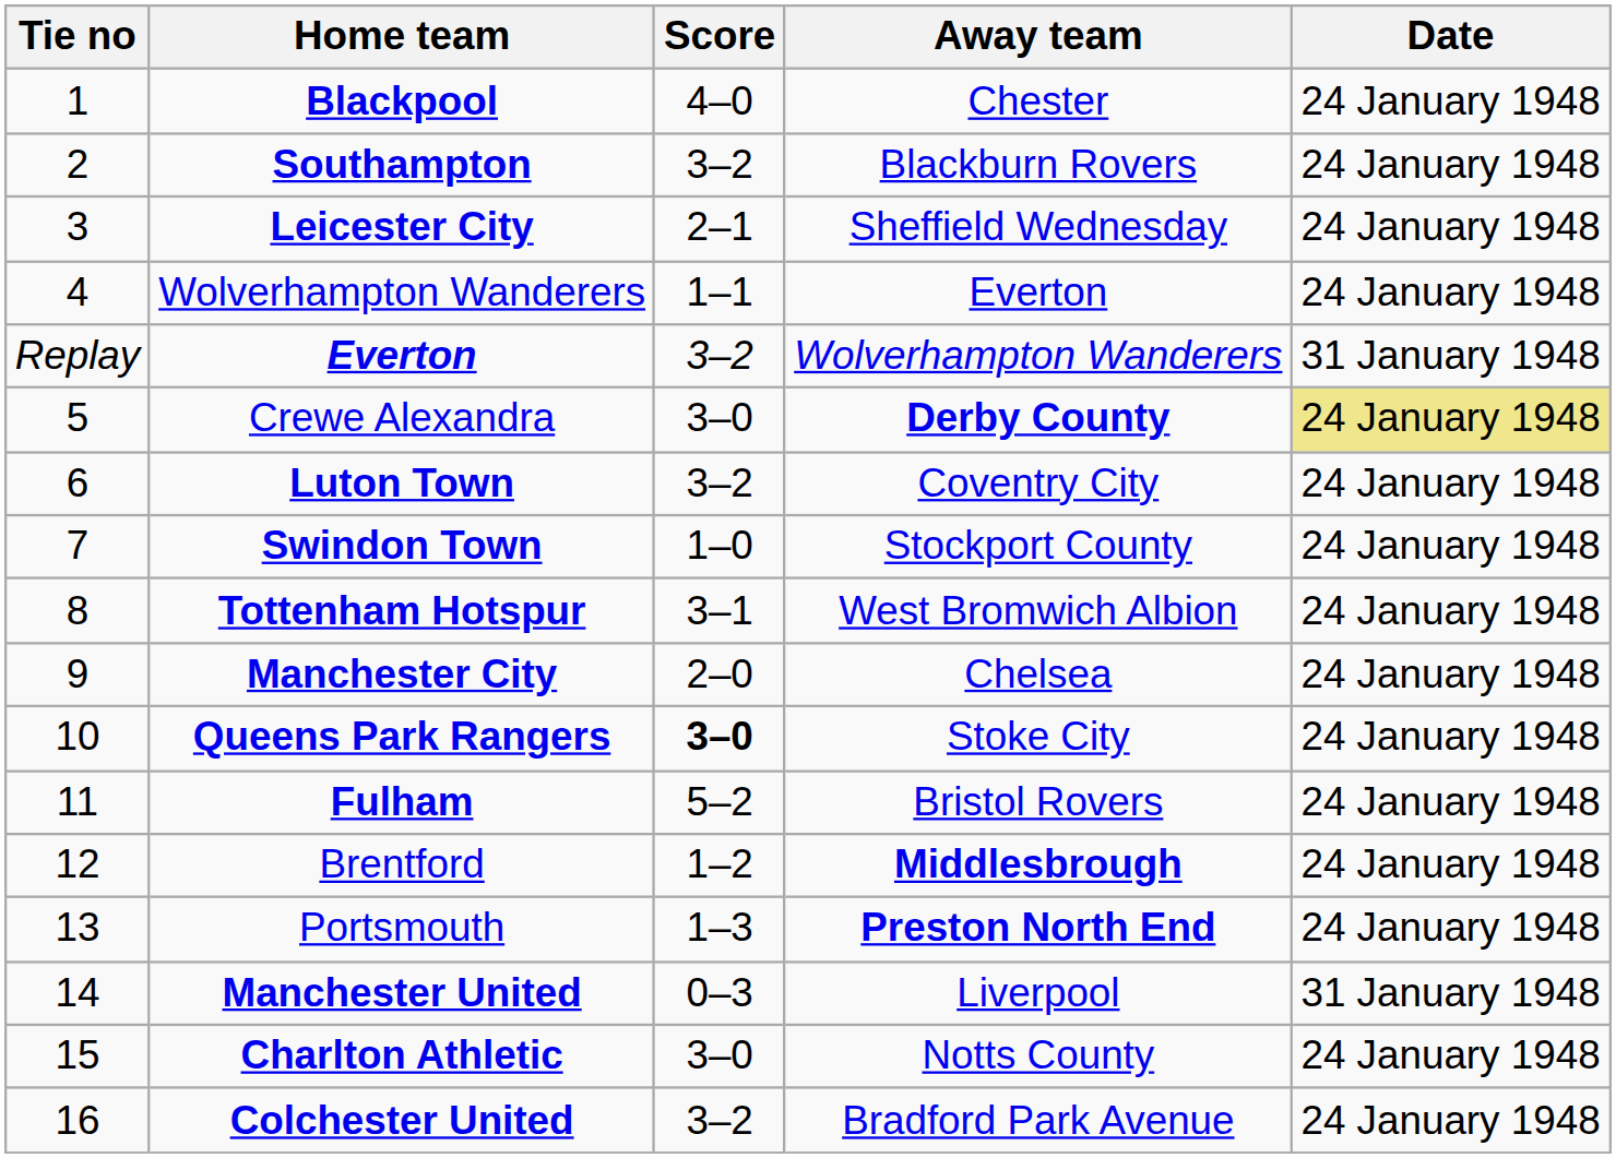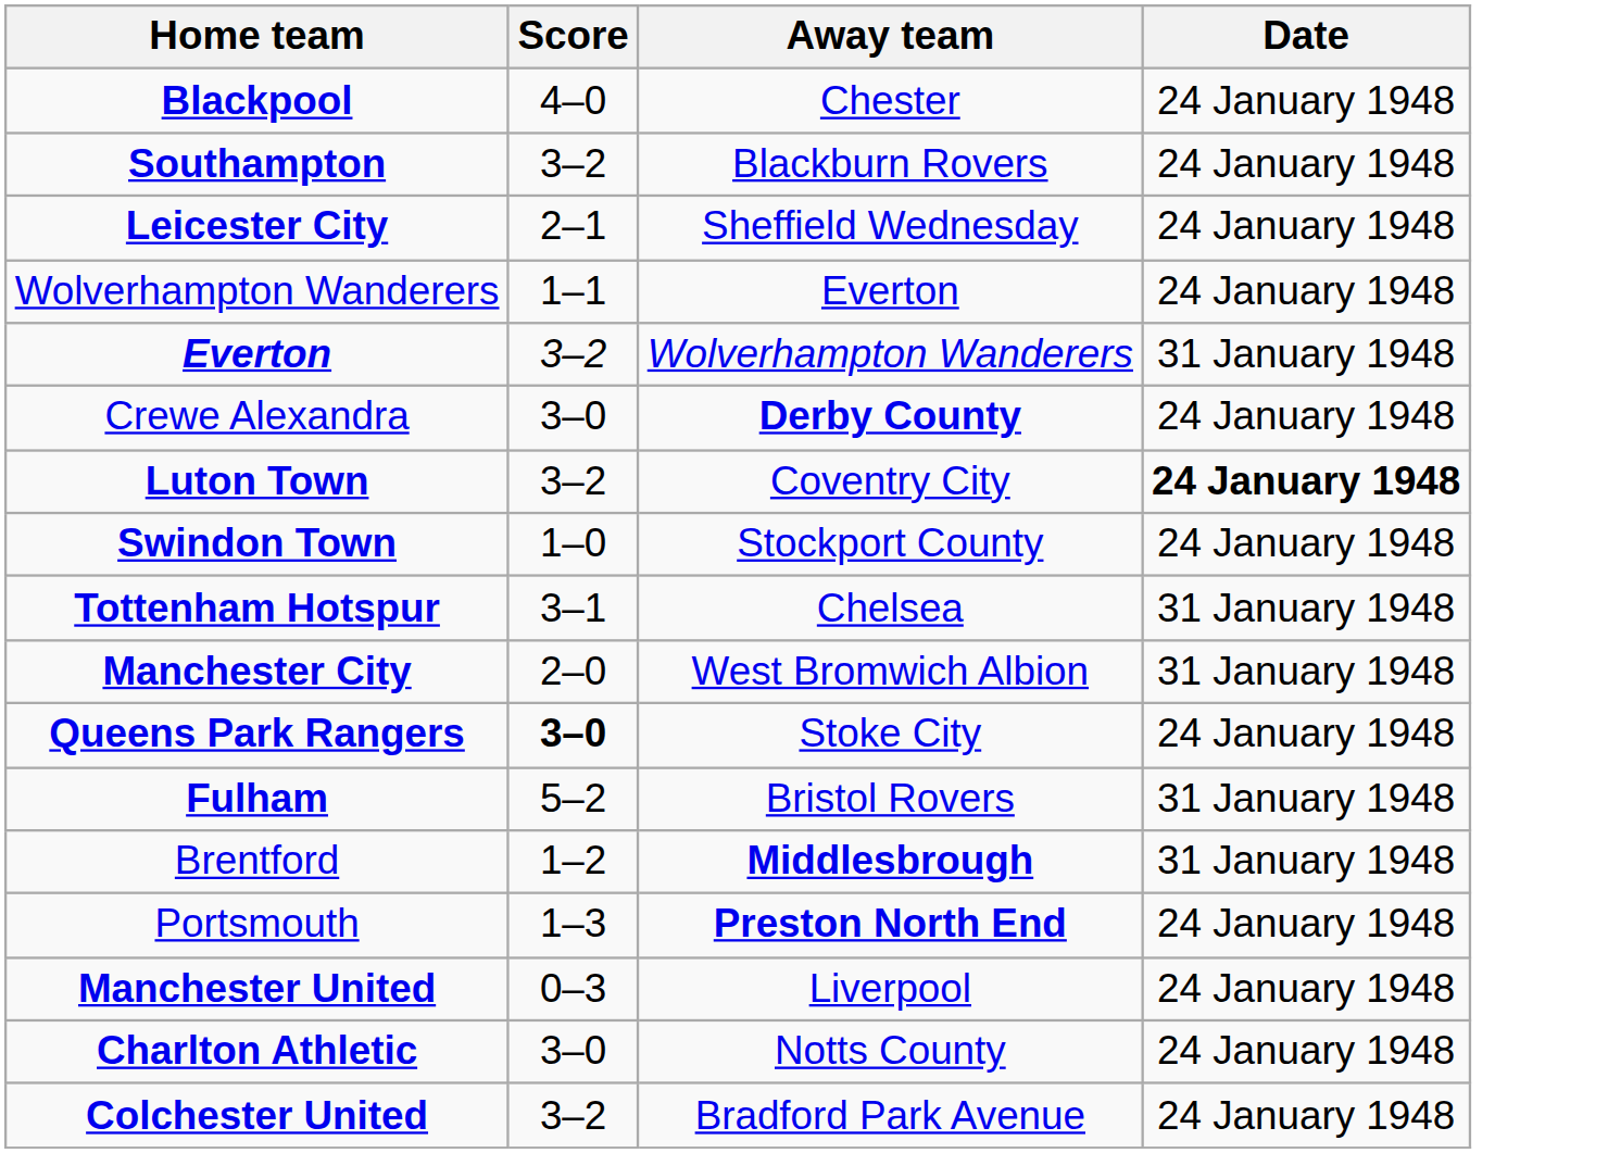 <table class="wikitable" style="text-align: center">
 <tr>
-<th>Tie no</th>
 <th>Home team</th>
 <th>Score</th>
 <th>Away team</th>
 <th>Date</th>
 </tr>
 <tr>
-<td>1</td>
 <td><strong><a href='#'>Blackpool</a></strong></td>
 <td>4–0</td>
 <td><a href='#'>Chester</a></td>
 <td>24 January 1948</td>
 </tr>
 <tr>
-<td>2</td>
 <td><strong><a href='#'>Southampton</a></strong></td>
 <td>3–2</td>
 <td><a href='#'>Blackburn Rovers</a></td>
 <td>24 January 1948</td>
 </tr>
 <tr>
-<td>3</td>
 <td><strong><a href='#'>Leicester City</a></strong></td>
 <td>2–1</td>
 <td><a href='#'>Sheffield Wednesday</a></td>
 <td>24 January 1948</td>
 </tr>
 <tr>
-<td>4</td>
 <td><a href='#'>Wolverhampton Wanderers</a></td>
 <td>1–1</td>
 <td><a href='#'>Everton</a></td>
 <td>24 January 1948</td>
 </tr>
 <tr>
-<td><em>Replay</em></td>
 <td><strong><em><a href='#'>Everton</a></em></strong></td>
 <td><em>3–2</em></td>
 <td><em><a href='#'>Wolverhampton Wanderers</a></em></td>
 <td>31 January 1948</td>
 </tr>
 <tr>
-<td>5</td>
 <td><a href='#'>Crewe Alexandra</a></td>
 <td>3–0</td>
 <td><strong><a href='#'>Derby County</a></strong></td>
-<td style="background: khaki;">24 January 1948</td>
+<td>24 January 1948</td>
 </tr>
 <tr>
-<td>6</td>
 <td><strong><a href='#'>Luton Town</a></strong></td>
 <td>3–2</td>
 <td><a href='#'>Coventry City</a></td>
-<td>24 January 1948</td>
+<td><strong>24 January 1948</strong></td>
 </tr>
 <tr>
-<td>7</td>
 <td><strong><a href='#'>Swindon Town</a></strong></td>
 <td>1–0</td>
 <td><a href='#'>Stockport County</a></td>
 <td>24 January 1948</td>
 </tr>
 <tr>
-<td>8</td>
 <td><strong><a href='#'>Tottenham Hotspur</a></strong></td>
 <td>3–1</td>
-<td><a href='#'>West Bromwich Albion</a></td>
-<td>24 January 1948</td>
+<td><a href='#'>Chelsea</a></td>
+<td>31 January 1948</td>
 </tr>
 <tr>
-<td>9</td>
 <td><strong><a href='#'>Manchester City</a></strong></td>
 <td>2–0</td>
-<td><a href='#'>Chelsea</a></td>
-<td>24 January 1948</td>
+<td><a href='#'>West Bromwich Albion</a></td>
+<td>31 January 1948</td>
 </tr>
 <tr>
-<td>10</td>
 <td><strong><a href='#'>Queens Park Rangers</a></strong></td>
 <td><strong>3–0</strong></td>
 <td><a href='#'>Stoke City</a></td>
 <td>24 January 1948</td>
 </tr>
 <tr>
-<td>11</td>
 <td><strong><a href='#'>Fulham</a></strong></td>
 <td>5–2</td>
 <td><a href='#'>Bristol Rovers</a></td>
-<td>24 January 1948</td>
+<td>31 January 1948</td>
 </tr>
 <tr>
-<td>12</td>
 <td><a href='#'>Brentford</a></td>
 <td>1–2</td>
 <td><strong><a href='#'>Middlesbrough</a></strong></td>
-<td>24 January 1948</td>
+<td>31 January 1948</td>
 </tr>
 <tr>
-<td>13</td>
 <td><a href='#'>Portsmouth</a></td>
 <td>1–3</td>
 <td><strong><a href='#'>Preston North End</a></strong></td>
 <td>24 January 1948</td>
 </tr>
 <tr>
-<td>14</td>
 <td><strong><a href='#'>Manchester United</a></strong></td>
 <td>0–3</td>
 <td><a href='#'>Liverpool</a></td>
-<td>31 January 1948</td>
+<td>24 January 1948</td>
 </tr>
 <tr>
-<td>15</td>
 <td><strong><a href='#'>Charlton Athletic</a></strong></td>
 <td>3–0</td>
 <td><a href='#'>Notts County</a></td>
 <td>24 January 1948</td>
 </tr>
 <tr>
-<td>16</td>
 <td><strong><a href='#'>Colchester United</a></strong></td>
 <td>3–2</td>
 <td><a href='#'>Bradford Park Avenue</a></td>
 <td>24 January 1948</td>
 </tr>
 </table>
